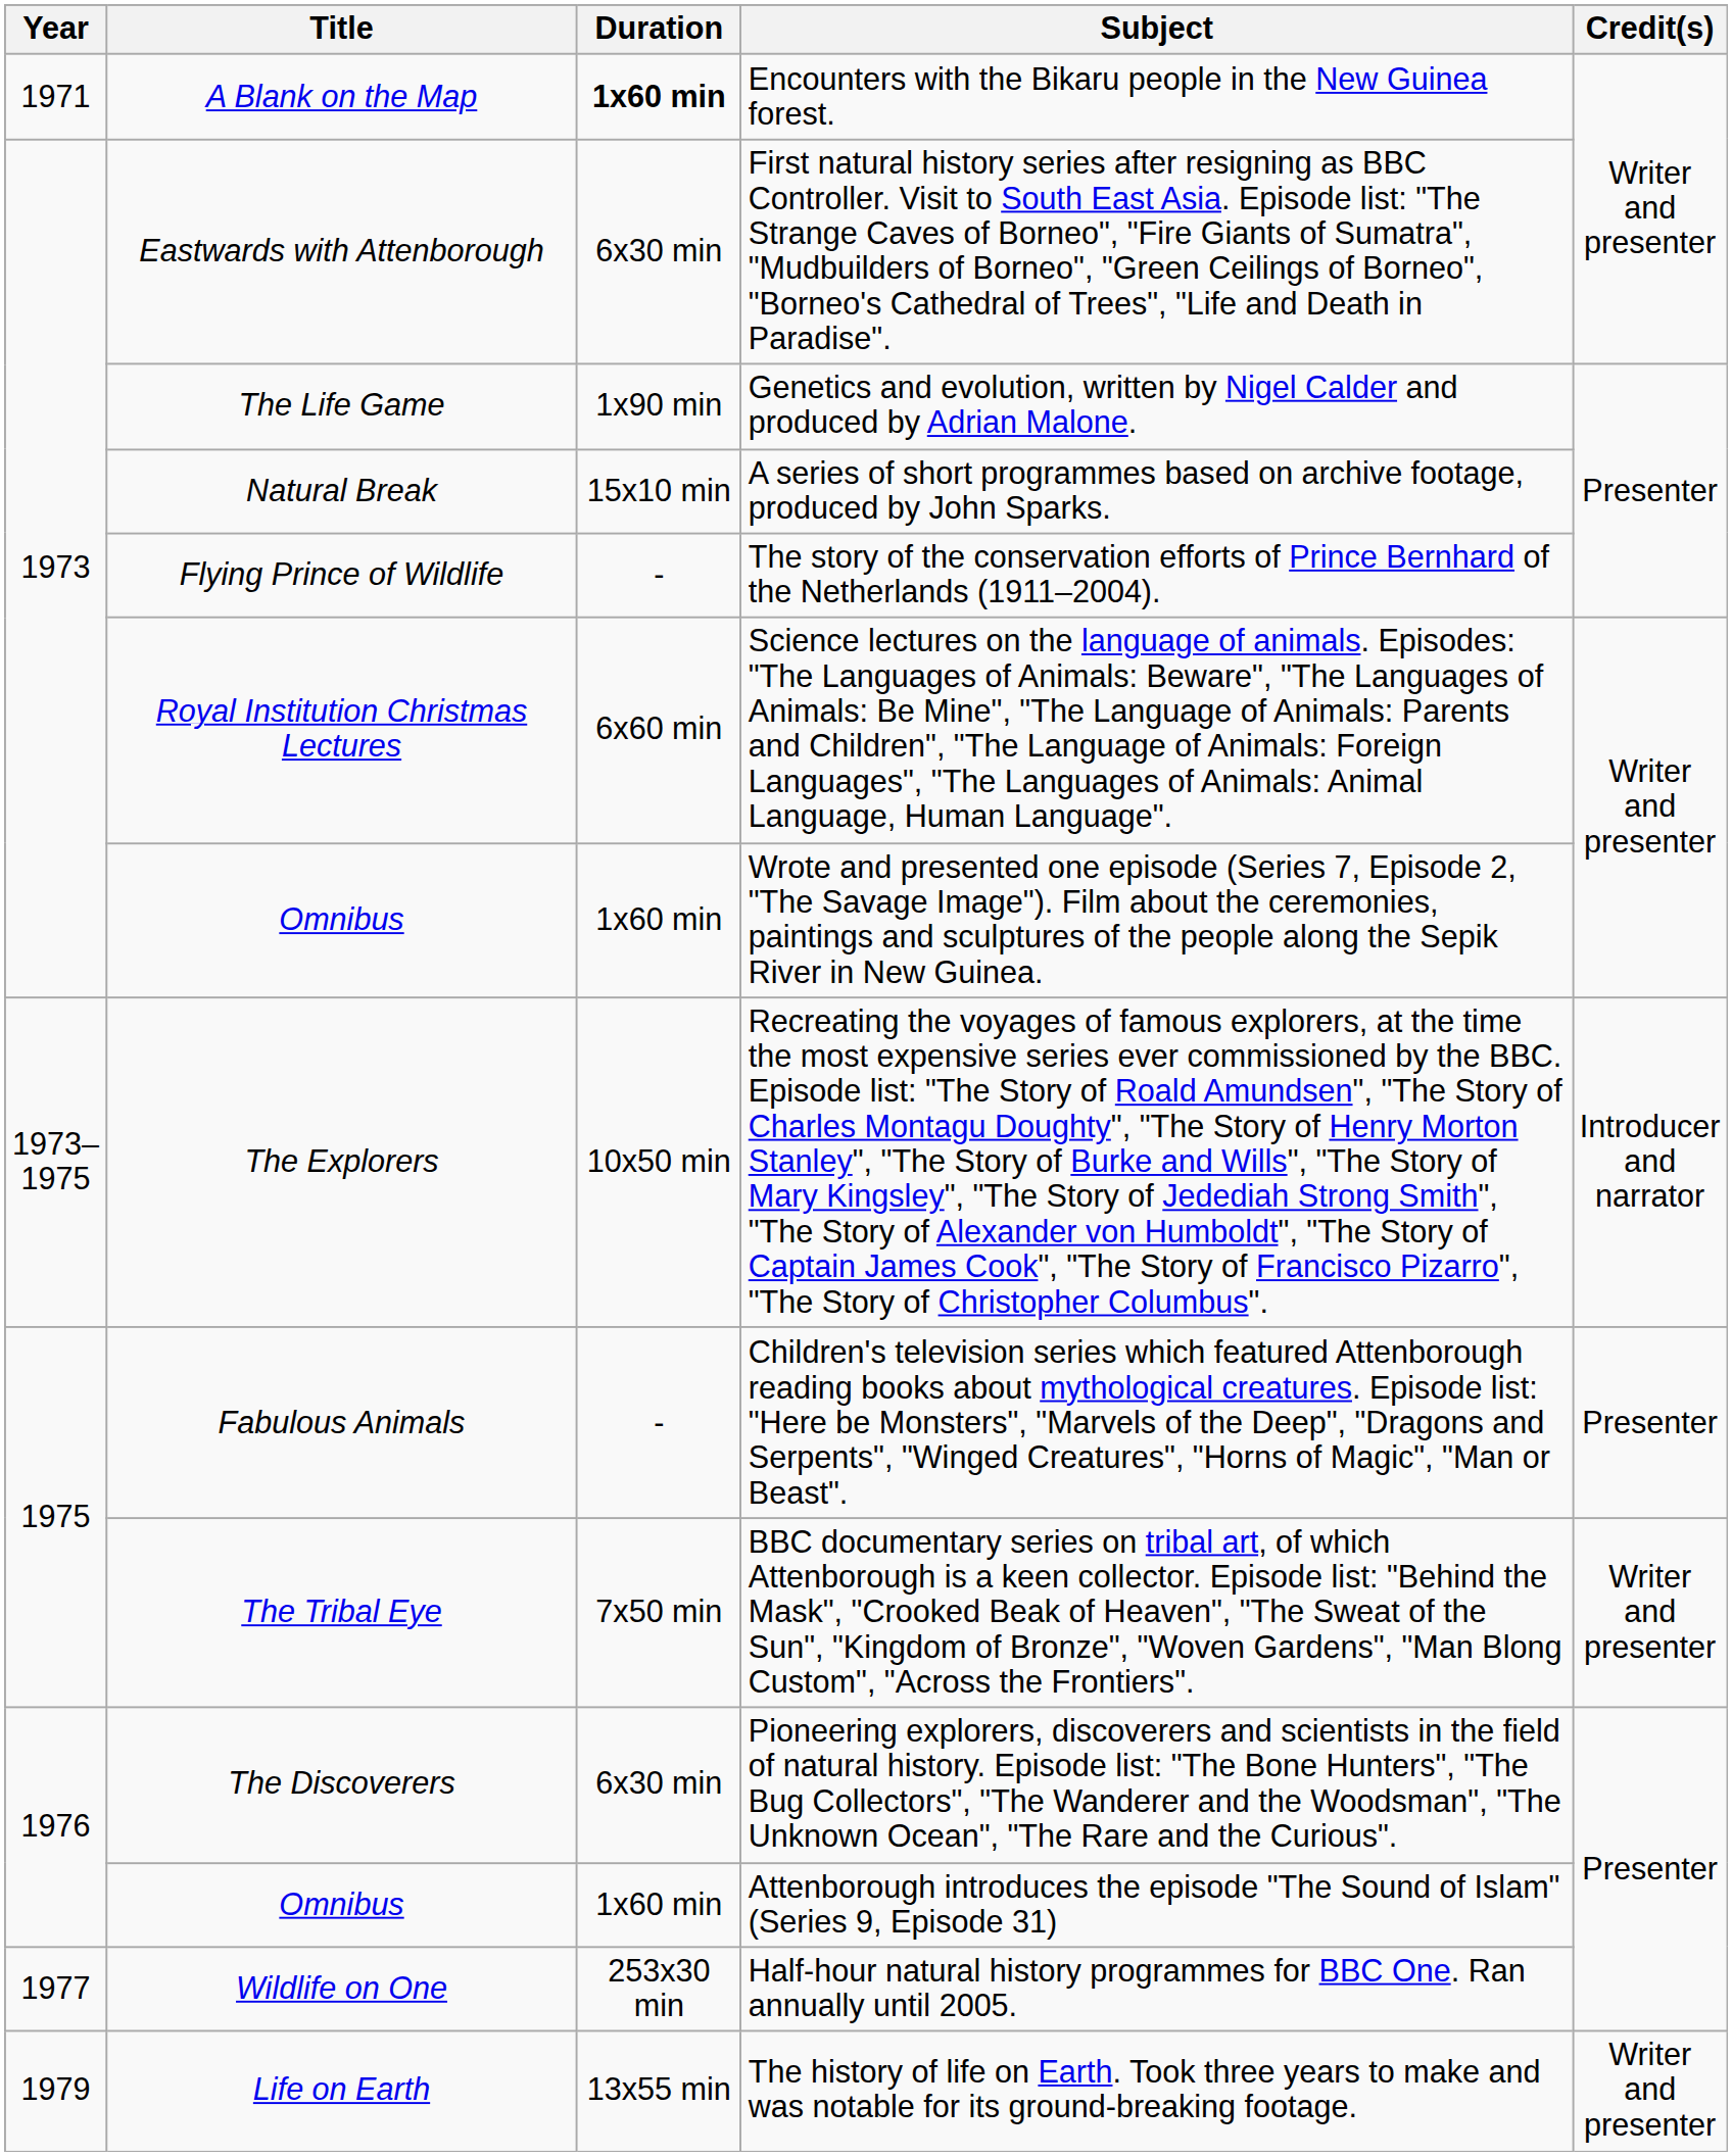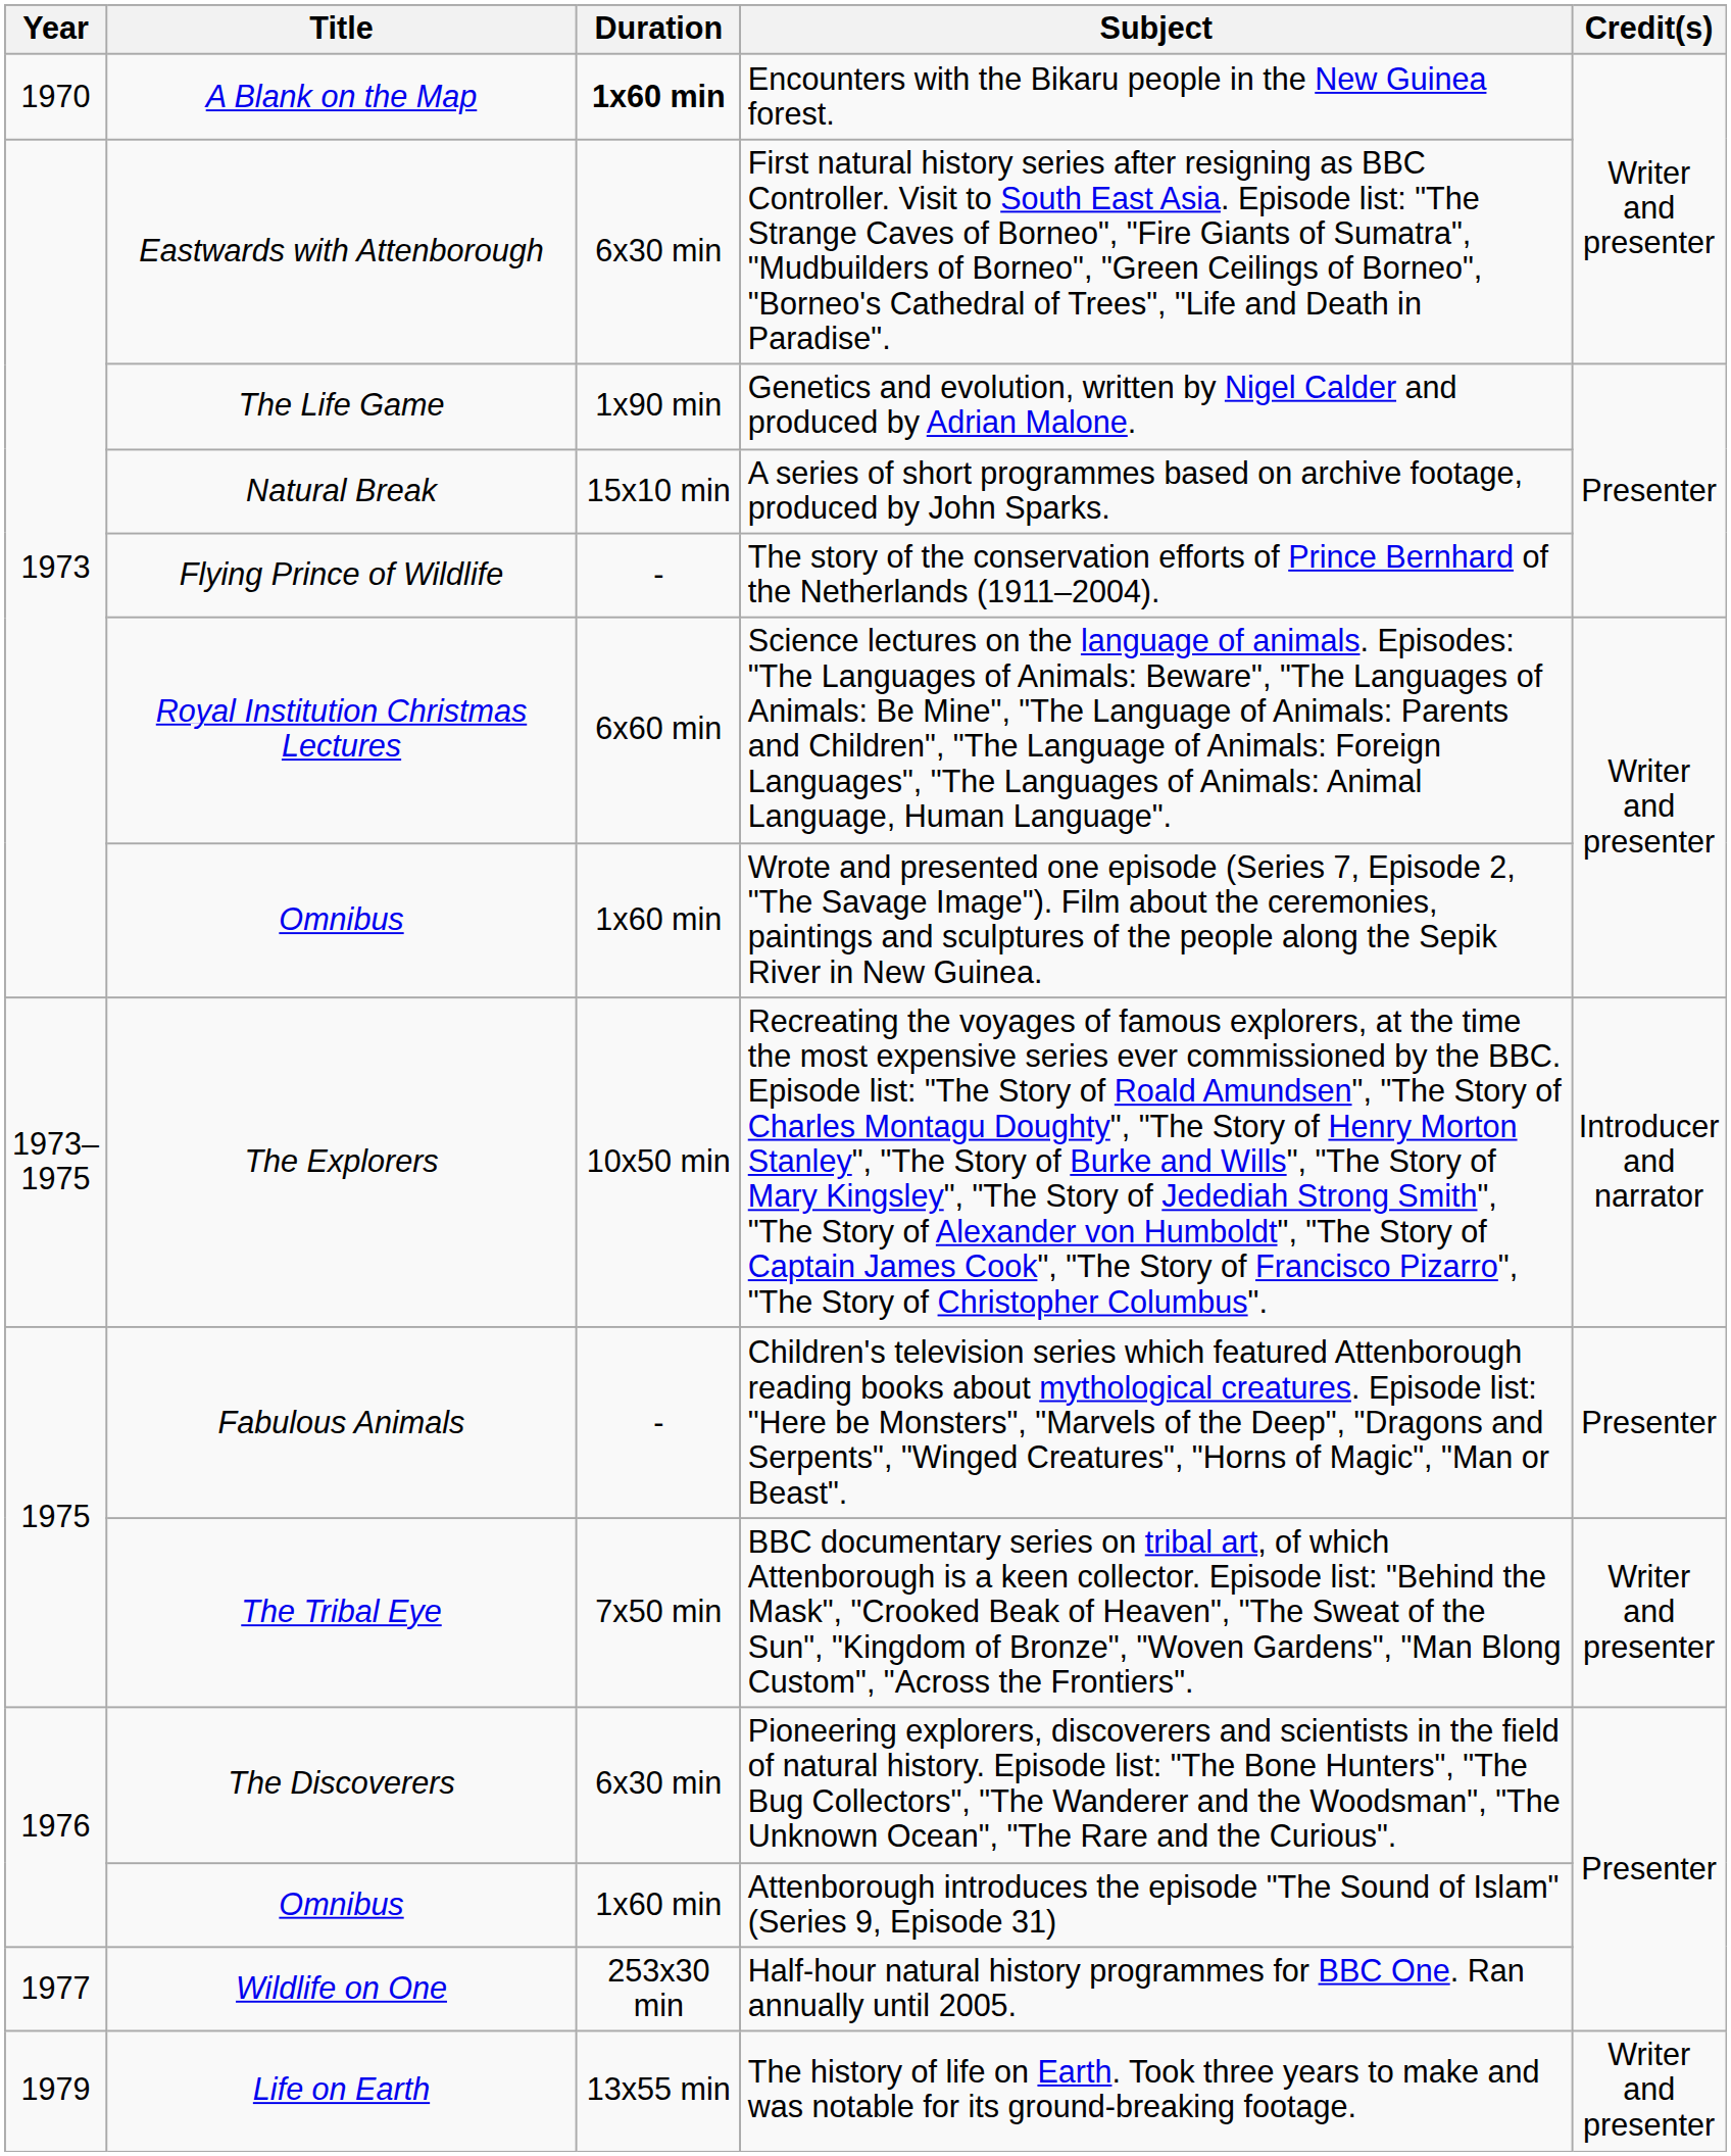 <table class="wikitable" style="text-align:center" width="100%">
 <tr>
 <th width="40">Year</th>
 <th width="400">Title</th>
 <th width="90">Duration</th>
 <th width="800">Subject</th>
 <th>Credit(s)</th>
 </tr>
 <tr>
-<td>1971</td>
+<td>1970</td>
 <td><em><a href='#'>A Blank on the Map</a></em></td>
 <td><strong>1x60 min</strong></td>
 <td align="left">Encounters with the Bikaru people in the <a href='#'>New Guinea</a> forest.</td>
 <td rowspan="2">Writer and presenter</td>
 </tr>
 <tr>
 <td rowspan="6">1973</td>
 <td><em>Eastwards with Attenborough</em></td>
 <td>6x30 min</td>
 <td align="left">First natural history series after resigning as BBC Controller. Visit to <a href='#'>South East Asia</a>. Episode list: "The Strange Caves of Borneo", "Fire Giants of Sumatra", "Mudbuilders of Borneo", "Green Ceilings of Borneo", "Borneo's Cathedral of Trees", "Life and Death in Paradise".</td>
 </tr>
 <tr>
 <td><em>The Life Game</em></td>
 <td>1x90 min</td>
 <td align="left">Genetics and evolution, written by <a href='#'>Nigel Calder</a> and produced by <a href='#'>Adrian Malone</a>.</td>
 <td rowspan="3">Presenter</td>
 </tr>
 <tr>
 <td><em>Natural Break</em></td>
 <td>15x10 min</td>
 <td align="left">A series of short programmes based on archive footage, produced by John Sparks.</td>
 </tr>
 <tr>
 <td><em>Flying Prince of Wildlife</em></td>
 <td>-</td>
 <td align="left">The story of the conservation efforts of <a href='#'>Prince Bernhard</a> of the Netherlands (1911–2004).</td>
 </tr>
 <tr>
 <td><em><a href='#'>Royal Institution Christmas Lectures</a></em></td>
 <td>6x60 min</td>
 <td align="left">Science lectures on the <a href='#'>language of animals</a>. Episodes: "The Languages of Animals: Beware", "The Languages of Animals: Be Mine", "The Language of Animals: Parents and Children", "The Language of Animals: Foreign Languages", "The Languages of Animals: Animal Language, Human Language".</td>
 <td rowspan="2">Writer and presenter</td>
 </tr>
 <tr>
 <td><em><a href='#'>Omnibus</a></em></td>
 <td>1x60 min</td>
 <td align="left">Wrote and presented one episode (Series 7, Episode 2, "The Savage Image"). Film about the ceremonies, paintings and sculptures of the people along the Sepik River in New Guinea.</td>
 </tr>
 <tr>
 <td>1973–1975</td>
 <td><em>The Explorers</em></td>
 <td>10x50 min</td>
 <td align="left">Recreating the voyages of famous explorers, at the time the most expensive series ever commissioned by the BBC. Episode list: "The Story of <a href='#'>Roald Amundsen</a>", "The Story of <a href='#'>Charles Montagu Doughty</a>", "The Story of <a href='#'>Henry Morton Stanley</a>", "The Story of <a href='#'>Burke and Wills</a>", "The Story of <a href='#'>Mary Kingsley</a>", "The Story of <a href='#'>Jedediah Strong Smith</a>", "The Story of <a href='#'>Alexander von Humboldt</a>", "The Story of <a href='#'>Captain James Cook</a>", "The Story of <a href='#'>Francisco Pizarro</a>", "The Story of <a href='#'>Christopher Columbus</a>".</td>
 <td>Introducer and narrator</td>
 </tr>
 <tr>
 <td rowspan="2">1975</td>
 <td><em>Fabulous Animals</em></td>
 <td>-</td>
 <td align="left">Children's television series which featured Attenborough reading books about <a href='#'>mythological creatures</a>. Episode list: "Here be Monsters", "Marvels of the Deep", "Dragons and Serpents", "Winged Creatures", "Horns of Magic", "Man or Beast".</td>
 <td>Presenter</td>
 </tr>
 <tr>
 <td><em><a href='#'>The Tribal Eye</a></em></td>
 <td>7x50 min</td>
 <td align="left">BBC documentary series on <a href='#'>tribal art</a>, of which Attenborough is a keen collector. Episode list: "Behind the Mask", "Crooked Beak of Heaven", "The Sweat of the Sun", "Kingdom of Bronze", "Woven Gardens", "Man Blong Custom", "Across the Frontiers".</td>
 <td>Writer and presenter</td>
 </tr>
 <tr>
 <td rowspan="2">1976</td>
 <td><em>The Discoverers</em></td>
 <td>6x30 min</td>
 <td align="left">Pioneering explorers, discoverers and scientists in the field of natural history. Episode list: "The Bone Hunters", "The Bug Collectors", "The Wanderer and the Woodsman", "The Unknown Ocean", "The Rare and the Curious".</td>
 <td rowspan="3">Presenter</td>
 </tr>
 <tr>
 <td><em><a href='#'>Omnibus</a></em></td>
 <td>1x60 min</td>
 <td align="left">Attenborough introduces the episode "The Sound of Islam" (Series 9, Episode 31)</td>
 </tr>
 <tr>
 <td>1977</td>
 <td><em><a href='#'>Wildlife on One</a></em></td>
 <td>253x30 min</td>
 <td align="left">Half-hour natural history programmes for <a href='#'>BBC One</a>. Ran annually until 2005.</td>
 </tr>
 <tr>
 <td>1979</td>
 <td><em><a href='#'>Life on Earth</a></em></td>
 <td>13x55 min</td>
 <td align="left">The history of life on <a href='#'>Earth</a>. Took three years to make and was notable for its ground-breaking footage.</td>
 <td>Writer and presenter</td>
 </tr>
 </table>
